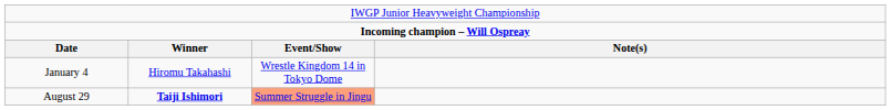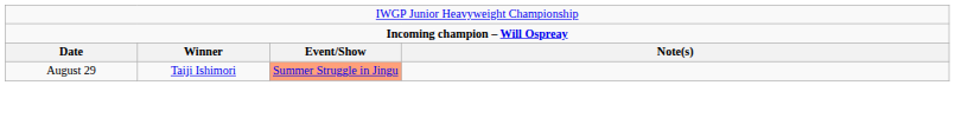 <table class="wikitable" style="text-align:center; width:100%;">
 <tr>
 <td colspan="4" style="text-align: center;"><a href='#'>IWGP Junior Heavyweight Championship</a></td>
 </tr>
 <tr>
 <td colspan="4" style="text-align: center;"><strong>Incoming champion – <a href='#'>Will Ospreay</a></strong></td>
 </tr>
 <tr>
 <th width=14%>Date</th>
 <th width=14%>Winner</th>
 <th width=14%>Event/Show</th>
 <th width=58%>Note(s)</th>
 </tr>
 <tr>
-<td>January 4</td>
-<td><a href='#'>Hiromu Takahashi</a></td>
-<td><a href='#'>Wrestle Kingdom 14 in Tokyo Dome</a><br></td>
-<td></td>
-</tr>
-<tr>
 <td>August 29</td>
-<td><strong><a href='#'>Taiji Ishimori</a></strong></td>
+<td><a href='#'>Taiji Ishimori</a></td>
 <td style="background: lightsalmon;"><a href='#'>Summer Struggle in Jingu</a></td>
 <td></td>
 </tr>
 </table>
